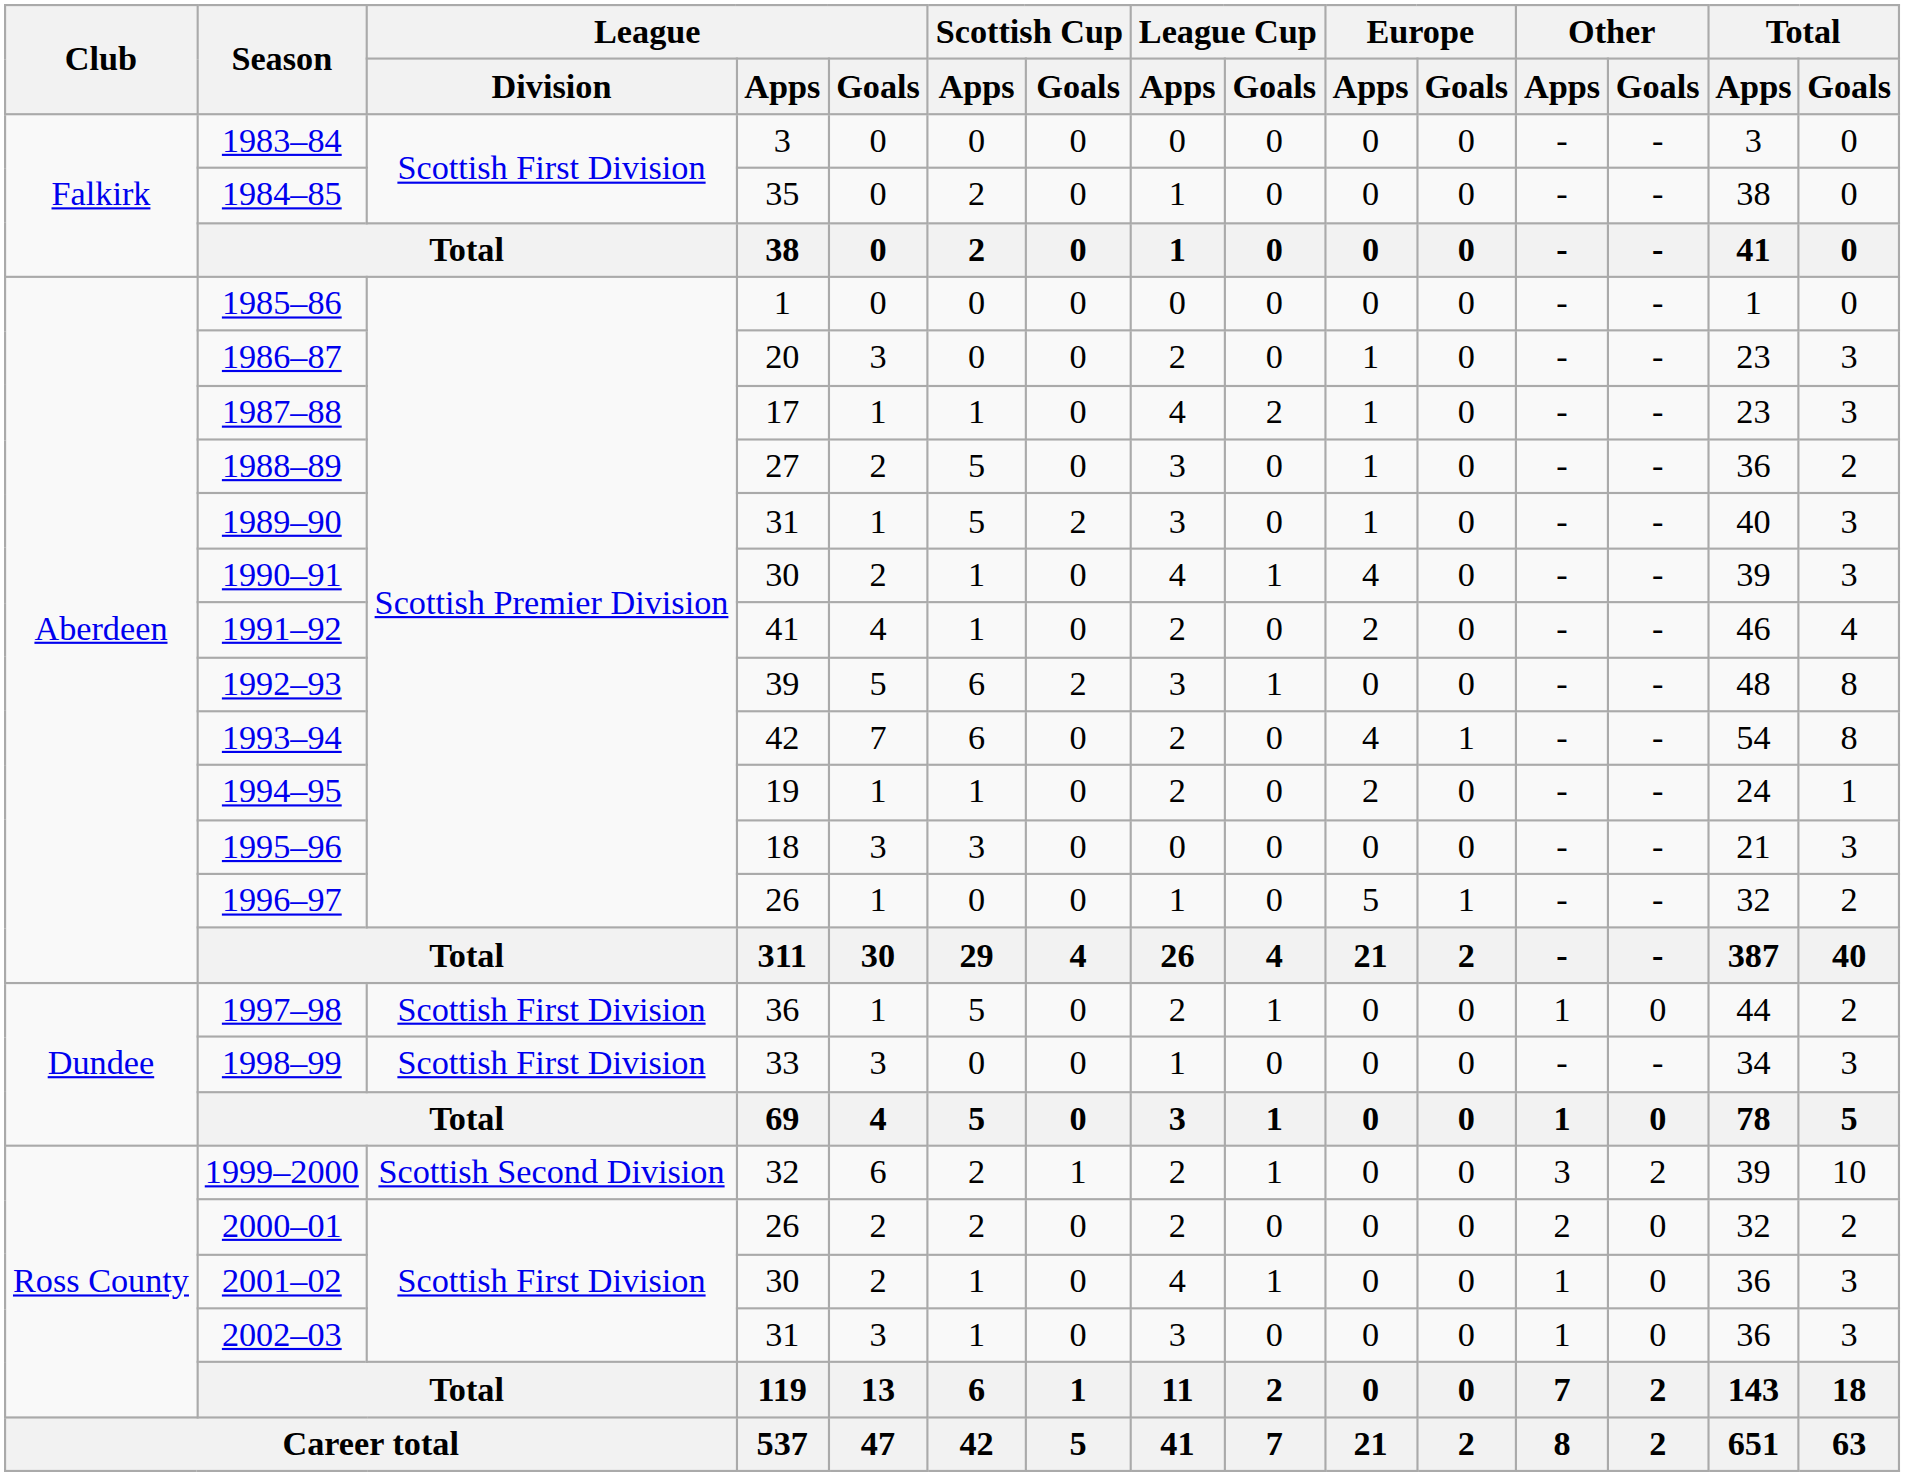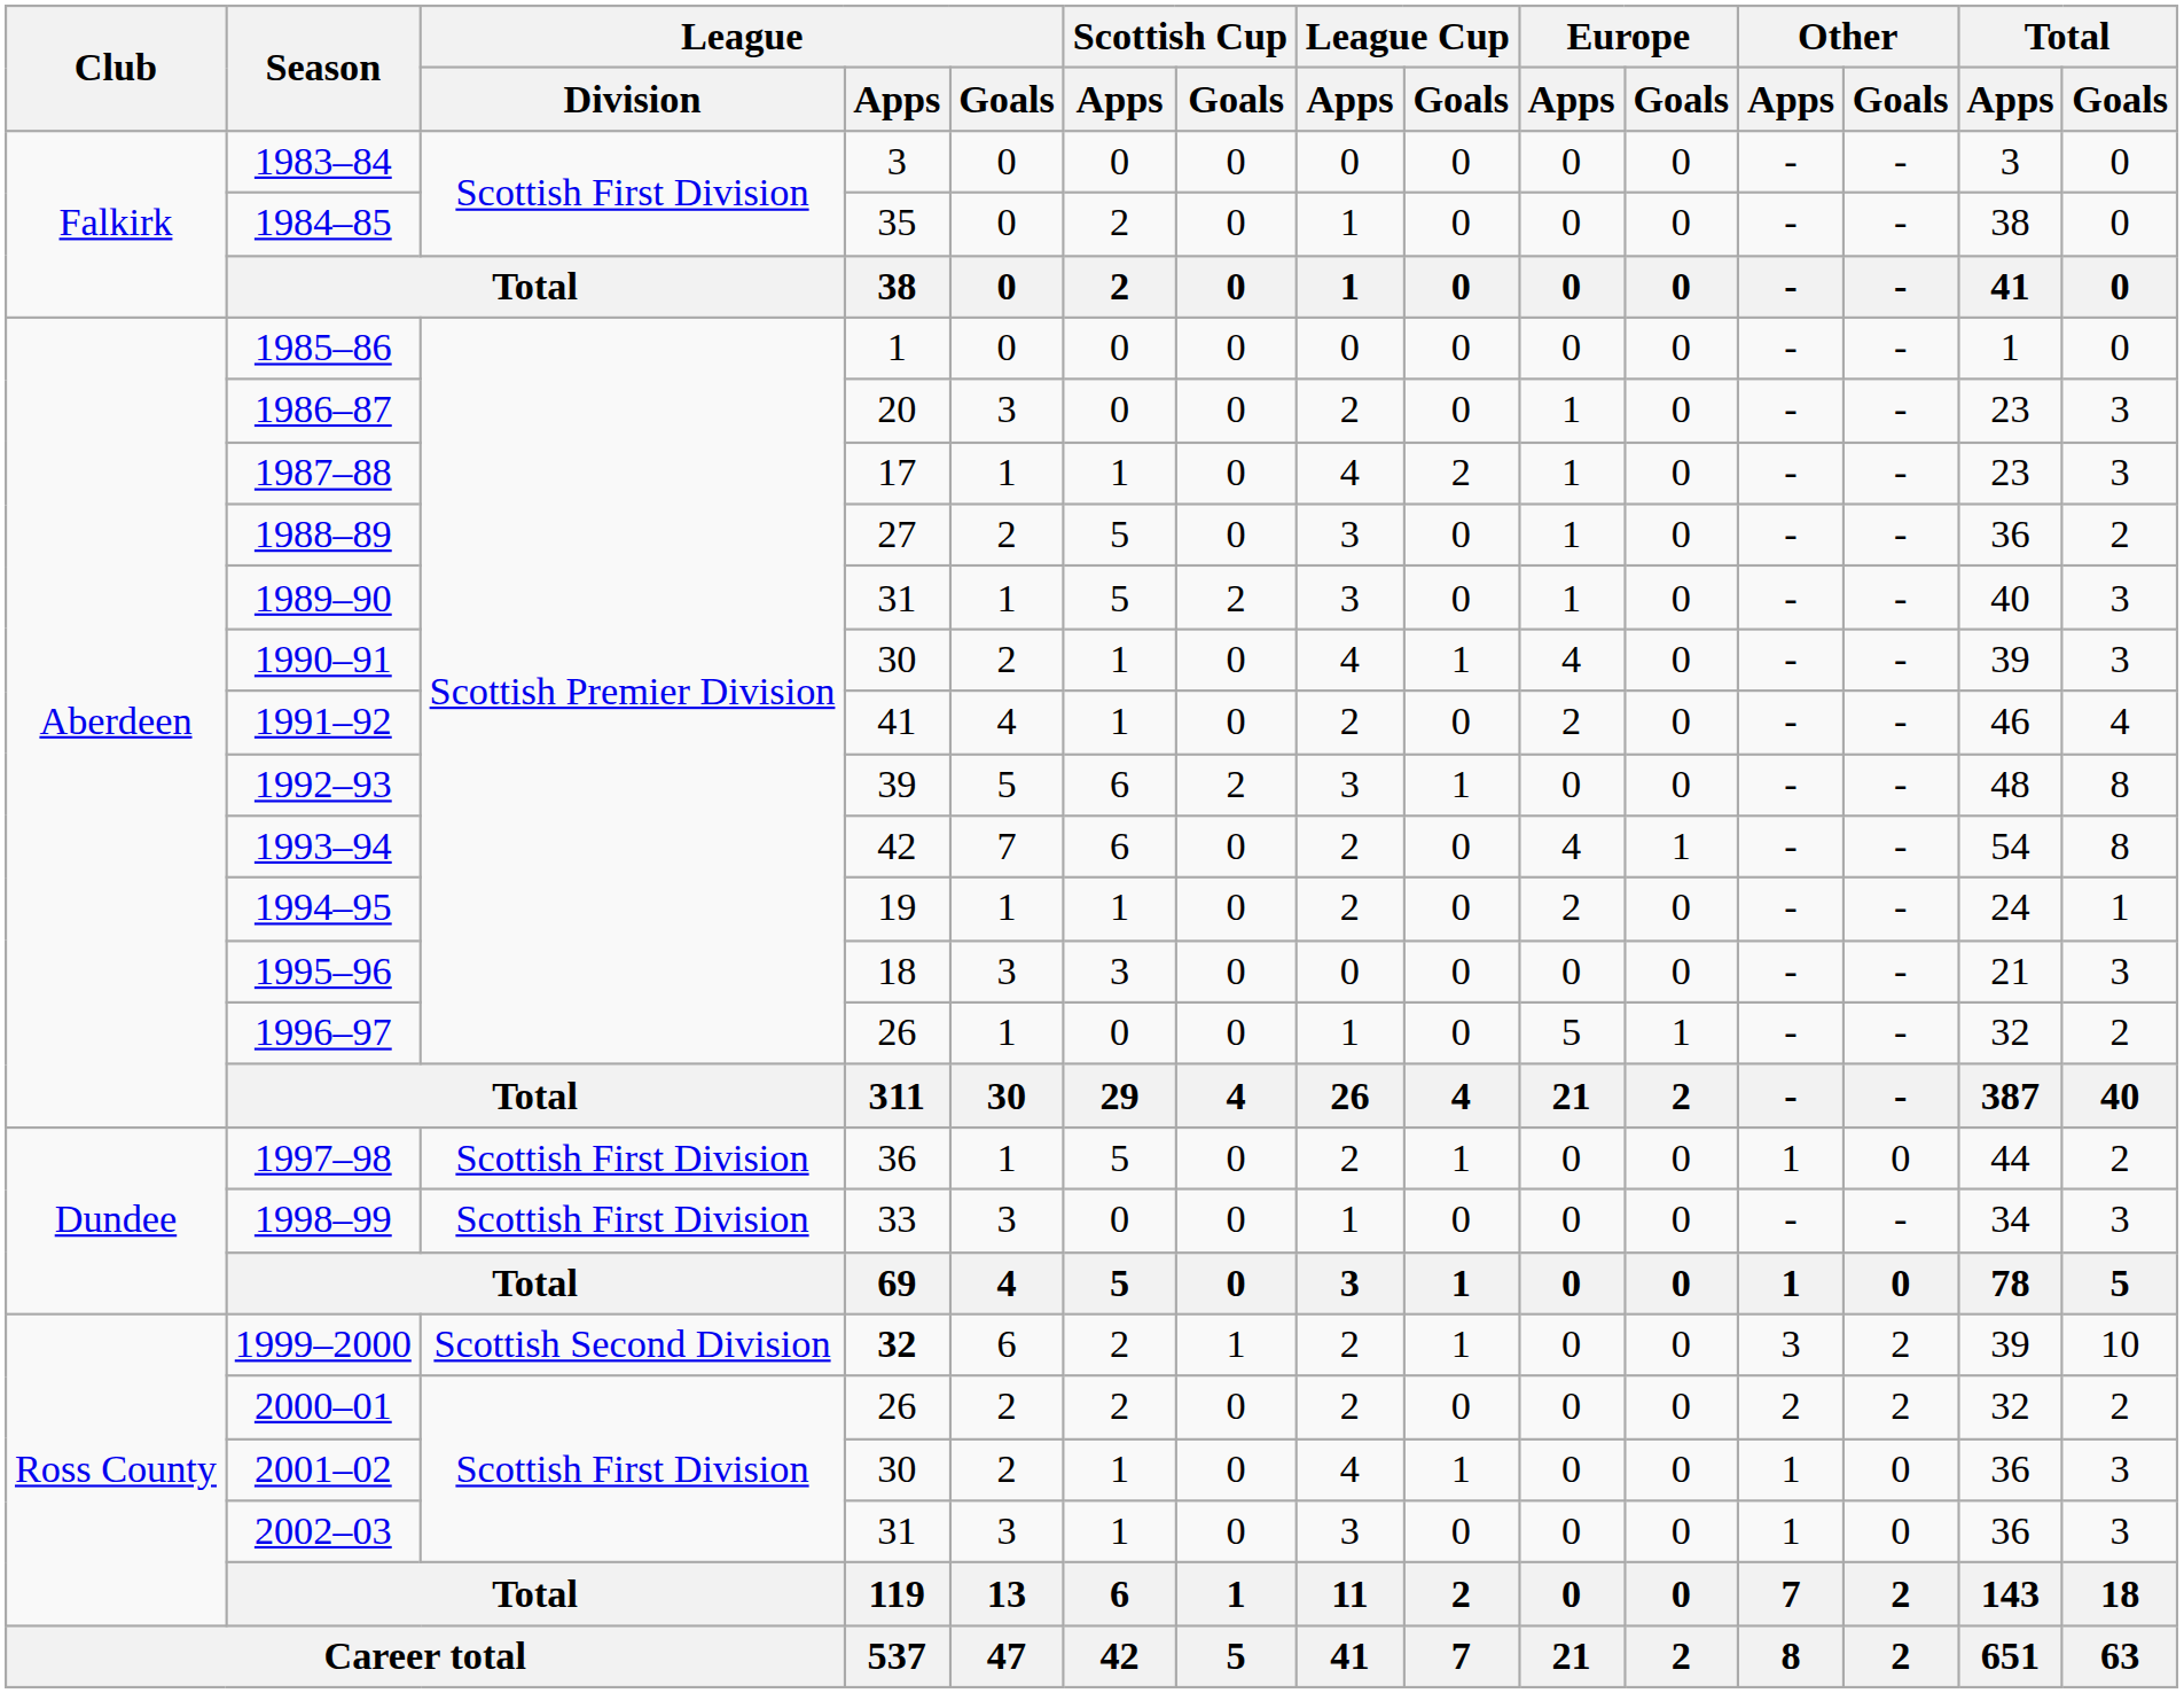 <table class="wikitable" style="text-align:center">
 <tr>
 <th rowspan="2">Club</th>
 <th rowspan="2">Season</th>
 <th colspan="3">League</th>
 <th colspan="2">Scottish Cup</th>
 <th colspan="2">League Cup</th>
 <th colspan="2">Europe</th>
 <th colspan="2">Other</th>
 <th colspan="2">Total</th>
 </tr>
 <tr>
 <th>Division</th>
 <th>Apps</th>
 <th>Goals</th>
 <th>Apps</th>
 <th>Goals</th>
 <th>Apps</th>
 <th>Goals</th>
 <th>Apps</th>
 <th>Goals</th>
 <th>Apps</th>
 <th>Goals</th>
 <th>Apps</th>
 <th>Goals</th>
 </tr>
 <tr>
 <td rowspan="3"><a href='#'>Falkirk</a></td>
 <td><a href='#'>1983–84</a></td>
 <td rowspan="2"><a href='#'>Scottish First Division</a></td>
 <td>3</td>
 <td>0</td>
 <td>0</td>
 <td>0</td>
 <td>0</td>
 <td>0</td>
 <td>0</td>
 <td>0</td>
 <td>-</td>
 <td>-</td>
 <td>3</td>
 <td>0</td>
 </tr>
 <tr>
 <td><a href='#'>1984–85</a></td>
 <td>35</td>
 <td>0</td>
 <td>2</td>
 <td>0</td>
 <td>1</td>
 <td>0</td>
 <td>0</td>
 <td>0</td>
 <td>-</td>
 <td>-</td>
 <td>38</td>
 <td>0</td>
 </tr>
 <tr>
 <th colspan="2">Total</th>
 <th>38</th>
 <th>0</th>
 <th>2</th>
 <th>0</th>
 <th>1</th>
 <th>0</th>
 <th>0</th>
 <th>0</th>
 <th>-</th>
 <th>-</th>
 <th>41</th>
 <th>0</th>
 </tr>
 <tr>
 <td rowspan="13"><a href='#'>Aberdeen</a></td>
 <td><a href='#'>1985–86</a></td>
 <td rowspan="12"><a href='#'>Scottish Premier Division</a></td>
 <td>1</td>
 <td>0</td>
 <td>0</td>
 <td>0</td>
 <td>0</td>
 <td>0</td>
 <td>0</td>
 <td>0</td>
 <td>-</td>
 <td>-</td>
 <td>1</td>
 <td>0</td>
 </tr>
 <tr>
 <td><a href='#'>1986–87</a></td>
 <td>20</td>
 <td>3</td>
 <td>0</td>
 <td>0</td>
 <td>2</td>
 <td>0</td>
 <td>1</td>
 <td>0</td>
 <td>-</td>
 <td>-</td>
 <td>23</td>
 <td>3</td>
 </tr>
 <tr>
 <td><a href='#'>1987–88</a></td>
 <td>17</td>
 <td>1</td>
 <td>1</td>
 <td>0</td>
 <td>4</td>
 <td>2</td>
 <td>1</td>
 <td>0</td>
 <td>-</td>
 <td>-</td>
 <td>23</td>
 <td>3</td>
 </tr>
 <tr>
 <td><a href='#'>1988–89</a></td>
 <td>27</td>
 <td>2</td>
 <td>5</td>
 <td>0</td>
 <td>3</td>
 <td>0</td>
 <td>1</td>
 <td>0</td>
 <td>-</td>
 <td>-</td>
 <td>36</td>
 <td>2</td>
 </tr>
 <tr>
 <td><a href='#'>1989–90</a></td>
 <td>31</td>
 <td>1</td>
 <td>5</td>
 <td>2</td>
 <td>3</td>
 <td>0</td>
 <td>1</td>
 <td>0</td>
 <td>-</td>
 <td>-</td>
 <td>40</td>
 <td>3</td>
 </tr>
 <tr>
 <td><a href='#'>1990–91</a></td>
 <td>30</td>
 <td>2</td>
 <td>1</td>
 <td>0</td>
 <td>4</td>
 <td>1</td>
 <td>4</td>
 <td>0</td>
 <td>-</td>
 <td>-</td>
 <td>39</td>
 <td>3</td>
 </tr>
 <tr>
 <td><a href='#'>1991–92</a></td>
 <td>41</td>
 <td>4</td>
 <td>1</td>
 <td>0</td>
 <td>2</td>
 <td>0</td>
 <td>2</td>
 <td>0</td>
 <td>-</td>
 <td>-</td>
 <td>46</td>
 <td>4</td>
 </tr>
 <tr>
 <td><a href='#'>1992–93</a></td>
 <td>39</td>
 <td>5</td>
 <td>6</td>
 <td>2</td>
 <td>3</td>
 <td>1</td>
 <td>0</td>
 <td>0</td>
 <td>-</td>
 <td>-</td>
 <td>48</td>
 <td>8</td>
 </tr>
 <tr>
 <td><a href='#'>1993–94</a></td>
 <td>42</td>
 <td>7</td>
 <td>6</td>
 <td>0</td>
 <td>2</td>
 <td>0</td>
 <td>4</td>
 <td>1</td>
 <td>-</td>
 <td>-</td>
 <td>54</td>
 <td>8</td>
 </tr>
 <tr>
 <td><a href='#'>1994–95</a></td>
 <td>19</td>
 <td>1</td>
 <td>1</td>
 <td>0</td>
 <td>2</td>
 <td>0</td>
 <td>2</td>
 <td>0</td>
 <td>-</td>
 <td>-</td>
 <td>24</td>
 <td>1</td>
 </tr>
 <tr>
 <td><a href='#'>1995–96</a></td>
 <td>18</td>
 <td>3</td>
 <td>3</td>
 <td>0</td>
 <td>0</td>
 <td>0</td>
 <td>0</td>
 <td>0</td>
 <td>-</td>
 <td>-</td>
 <td>21</td>
 <td>3</td>
 </tr>
 <tr>
 <td><a href='#'>1996–97</a></td>
 <td>26</td>
 <td>1</td>
 <td>0</td>
 <td>0</td>
 <td>1</td>
 <td>0</td>
 <td>5</td>
 <td>1</td>
 <td>-</td>
 <td>-</td>
 <td>32</td>
 <td>2</td>
 </tr>
 <tr>
 <th colspan="2">Total</th>
 <th>311</th>
 <th>30</th>
 <th>29</th>
 <th>4</th>
 <th>26</th>
 <th>4</th>
 <th>21</th>
 <th>2</th>
 <th>-</th>
 <th>-</th>
 <th>387</th>
 <th>40</th>
 </tr>
 <tr>
 <td rowspan="3"><a href='#'>Dundee</a></td>
 <td><a href='#'>1997–98</a></td>
 <td><a href='#'>Scottish First Division</a></td>
 <td>36</td>
 <td>1</td>
 <td>5</td>
 <td>0</td>
 <td>2</td>
 <td>1</td>
 <td>0</td>
 <td>0</td>
 <td>1</td>
 <td>0</td>
 <td>44</td>
 <td>2</td>
 </tr>
 <tr>
 <td><a href='#'>1998–99</a></td>
 <td><a href='#'>Scottish First Division</a></td>
 <td>33</td>
 <td>3</td>
 <td>0</td>
 <td>0</td>
 <td>1</td>
 <td>0</td>
 <td>0</td>
 <td>0</td>
 <td>-</td>
 <td>-</td>
 <td>34</td>
 <td>3</td>
 </tr>
 <tr>
 <th colspan="2">Total</th>
 <th>69</th>
 <th>4</th>
 <th>5</th>
 <th>0</th>
 <th>3</th>
 <th>1</th>
 <th>0</th>
 <th>0</th>
 <th>1</th>
 <th>0</th>
 <th>78</th>
 <th>5</th>
 </tr>
 <tr>
 <td rowspan="5"><a href='#'>Ross County</a></td>
 <td><a href='#'>1999–2000</a></td>
 <td><a href='#'>Scottish Second Division</a></td>
-<td>32</td>
+<td><strong>32</strong></td>
 <td>6</td>
 <td>2</td>
 <td>1</td>
 <td>2</td>
 <td>1</td>
 <td>0</td>
 <td>0</td>
 <td>3</td>
 <td>2</td>
 <td>39</td>
 <td>10</td>
 </tr>
 <tr>
 <td><a href='#'>2000–01</a></td>
 <td rowspan="3"><a href='#'>Scottish First Division</a></td>
 <td>26</td>
 <td>2</td>
 <td>2</td>
 <td>0</td>
 <td>2</td>
 <td>0</td>
 <td>0</td>
 <td>0</td>
 <td>2</td>
-<td>0</td>
+<td>2</td>
 <td>32</td>
 <td>2</td>
 </tr>
 <tr>
 <td><a href='#'>2001–02</a></td>
 <td>30</td>
 <td>2</td>
 <td>1</td>
 <td>0</td>
 <td>4</td>
 <td>1</td>
 <td>0</td>
 <td>0</td>
 <td>1</td>
 <td>0</td>
 <td>36</td>
 <td>3</td>
 </tr>
 <tr>
 <td><a href='#'>2002–03</a></td>
 <td>31</td>
 <td>3</td>
 <td>1</td>
 <td>0</td>
 <td>3</td>
 <td>0</td>
 <td>0</td>
 <td>0</td>
 <td>1</td>
 <td>0</td>
 <td>36</td>
 <td>3</td>
 </tr>
 <tr>
 <th colspan="2">Total</th>
 <th>119</th>
 <th>13</th>
 <th>6</th>
 <th>1</th>
 <th>11</th>
 <th>2</th>
 <th>0</th>
 <th>0</th>
 <th>7</th>
 <th>2</th>
 <th>143</th>
 <th>18</th>
 </tr>
 <tr>
 <th colspan="3">Career total</th>
 <th>537</th>
 <th>47</th>
 <th>42</th>
 <th>5</th>
 <th>41</th>
 <th>7</th>
 <th>21</th>
 <th>2</th>
 <th>8</th>
 <th>2</th>
 <th>651</th>
 <th>63</th>
 </tr>
 </table>
